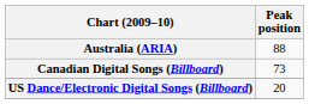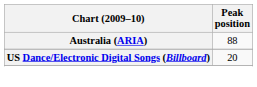 <table class="wikitable sortable plainrowheaders" style="text-align:center">
 <tr>
 <th scope="col">Chart (2009–10)</th>
 <th scope="col">Peak<br>position</th>
 </tr>
 <tr>
 <th scope="row">Australia (<a href='#'>ARIA</a>)</th>
 <td>88</td>
-</tr>
-<tr>
-<th scope="row">Canadian Digital Songs (<em><a href='#'>Billboard</a></em>)</th>
-<td>73</td>
 </tr>
 <tr>
 </tr>
 <tr>
 </tr>
 <tr>
 </tr>
 <tr>
 </tr>
 <tr>
 </tr>
 <tr>
 </tr>
 <tr>
 <th scope="row">US <a href='#'>Dance/Electronic Digital Songs</a> (<em><a href='#'>Billboard</a></em>)</th>
 <td>20</td>
 </tr>
 <tr>
 </tr>
 <tr>
 </tr>
 </table>
